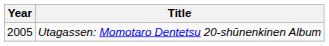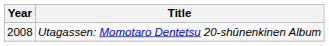 <table class="wikitable">
 <tr>
 <th>Year</th>
 <th>Title</th>
 </tr>
 <tr>
-<td>2005</td>
+<td>2008</td>
 <td><em>Utagassen: <a href='#'>Momotaro Dentetsu</a> 20-shūnenkinen Album</em></td>
 </tr>
 </table>
